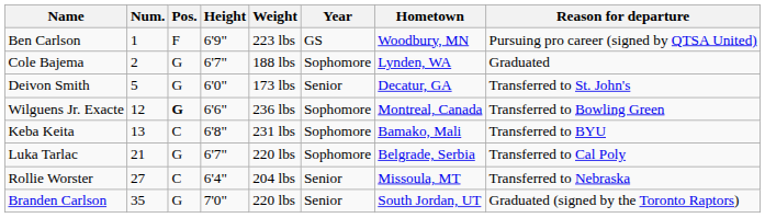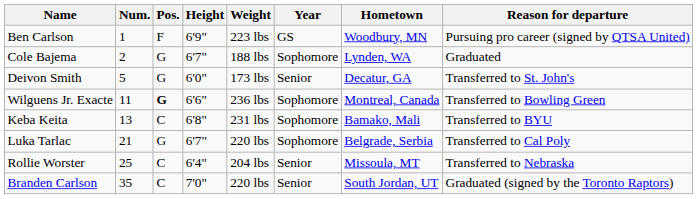 <table class="wikitable sortable">
 <tr>
 <th>Name</th>
 <th>Num.</th>
 <th>Pos.</th>
 <th>Height</th>
 <th>Weight</th>
 <th>Year</th>
 <th>Hometown</th>
 <th>Reason for departure</th>
 </tr>
 <tr>
 <td>Ben Carlson</td>
 <td>1</td>
 <td>F</td>
 <td>6'9"</td>
 <td>223 lbs</td>
 <td>GS</td>
 <td><a href='#'>Woodbury, MN</a></td>
 <td>Pursuing pro career (signed by <a href='#'>QTSA United)</a></td>
 </tr>
 <tr>
 <td>Cole Bajema</td>
 <td>2</td>
 <td>G</td>
 <td>6'7"</td>
 <td>188 lbs</td>
 <td>Sophomore</td>
 <td><a href='#'>Lynden, WA</a></td>
 <td>Graduated</td>
 </tr>
 <tr>
 <td>Deivon Smith</td>
 <td>5</td>
 <td>G</td>
 <td>6'0"</td>
 <td>173 lbs</td>
 <td>Senior</td>
 <td><a href='#'>Decatur, GA</a></td>
 <td>Transferred to <a href='#'>St. John's</a></td>
 </tr>
 <tr>
 <td>Wilguens Jr. Exacte</td>
-<td>12</td>
+<td>11</td>
 <td><strong>G</strong></td>
 <td>6'6"</td>
 <td>236 lbs</td>
 <td>Sophomore</td>
 <td><a href='#'>Montreal, Canada</a></td>
 <td>Transferred to <a href='#'>Bowling Green</a></td>
 </tr>
 <tr>
 <td>Keba Keita</td>
 <td>13</td>
 <td>C</td>
 <td>6'8"</td>
 <td>231 lbs</td>
 <td>Sophomore</td>
 <td><a href='#'>Bamako, Mali</a></td>
 <td>Transferred to <a href='#'>BYU</a></td>
 </tr>
 <tr>
 <td>Luka Tarlac</td>
 <td>21</td>
 <td>G</td>
 <td>6'7"</td>
 <td>220 lbs</td>
 <td>Sophomore</td>
 <td><a href='#'>Belgrade, Serbia</a></td>
 <td>Transferred to <a href='#'>Cal Poly</a></td>
 </tr>
 <tr>
 <td>Rollie Worster</td>
-<td>27</td>
+<td>25</td>
 <td>C</td>
 <td>6'4"</td>
 <td>204 lbs</td>
 <td>Senior</td>
 <td><a href='#'>Missoula, MT</a></td>
 <td>Transferred to <a href='#'>Nebraska</a></td>
 </tr>
 <tr>
 <td><a href='#'>Branden Carlson</a></td>
 <td>35</td>
-<td>G</td>
+<td>C</td>
 <td>7'0"</td>
 <td>220 lbs</td>
 <td>Senior</td>
 <td><a href='#'>South Jordan, UT</a></td>
 <td>Graduated (signed by the <a href='#'>Toronto Raptors</a>)</td>
 </tr>
 </table>
